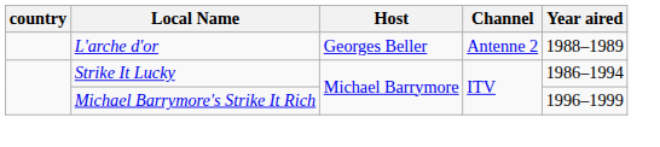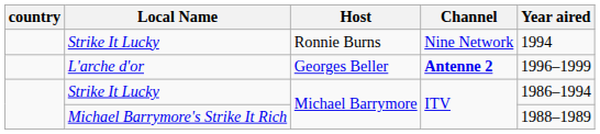 <table class="wikitable">
 <tr>
 <th>country</th>
 <th>Local Name</th>
 <th>Host</th>
 <th>Channel</th>
 <th>Year aired</th>
 </tr>
 <tr>
 <td></td>
+<td><em><a href='#'>Strike It Lucky</a></em></td>
+<td>Ronnie Burns</td>
+<td><a href='#'>Nine Network</a></td>
+<td>1994</td>
+</tr>
+<tr>
+<td></td>
 <td><em><a href='#'>L'arche d'or</a></em></td>
 <td><a href='#'>Georges Beller</a></td>
-<td><a href='#'>Antenne 2</a></td>
-<td>1988–1989</td>
+<td><strong><a href='#'>Antenne 2</a></strong></td>
+<td>1996–1999</td>
 </tr>
 <tr>
 <td rowspan=2></td>
 <td><em><a href='#'>Strike It Lucky</a></em></td>
 <td rowspan=2><a href='#'>Michael Barrymore</a></td>
 <td rowspan=2><a href='#'>ITV</a></td>
 <td>1986–1994</td>
 </tr>
 <tr>
 <td><em><a href='#'>Michael Barrymore's Strike It Rich</a></em></td>
-<td>1996–1999</td>
+<td>1988–1989</td>
 </tr>
 </table>
